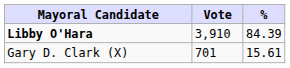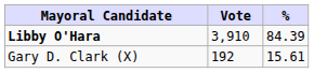 <table class="wikitable">
 <tr>
 <th style="background:#ddf; width:200px;">Mayoral Candidate</th>
 <th style="background:#ddf; width:50px;">Vote</th>
 <th style="background:#ddf; width:30px;">%</th>
 </tr>
 <tr>
 <td><strong>Libby O'Hara</strong></td>
 <td>3,910</td>
 <td>84.39</td>
 </tr>
 <tr>
 <td>Gary D. Clark (X)</td>
-<td>701</td>
+<td>192</td>
 <td>15.61</td>
 </tr>
 </table>
